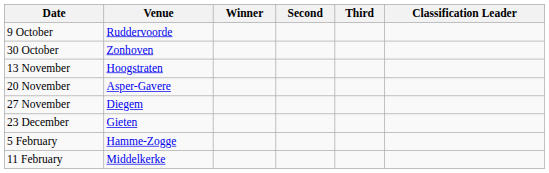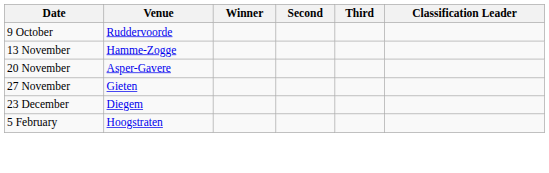 <table class="wikitable" width=85%>
 <tr bgcolor="#efefef">
 <th>Date</th>
 <th>Venue</th>
 <th>Winner</th>
 <th>Second</th>
 <th>Third</th>
 <th>Classification Leader</th>
 </tr>
 <tr>
 <td>9 October</td>
 <td> <a href='#'>Ruddervoorde</a></td>
 <td><strong></strong></td>
 <td></td>
 <td></td>
 <td><strong></strong></td>
 </tr>
 <tr>
-<td>30 October</td>
-<td> <a href='#'>Zonhoven</a></td>
-<td><strong></strong></td>
-<td></td>
-<td></td>
-<td><strong></strong></td>
-</tr>
-<tr>
 <td>13 November</td>
-<td> <a href='#'>Hoogstraten</a></td>
+<td> <a href='#'>Hamme-Zogge</a></td>
 <td><strong></strong></td>
 <td></td>
 <td></td>
 <td><strong></strong></td>
 </tr>
 <tr>
 <td>20 November</td>
 <td> <a href='#'>Asper-Gavere</a></td>
 <td><strong></strong></td>
 <td></td>
 <td></td>
 <td><strong></strong></td>
 </tr>
 <tr>
 <td>27 November</td>
+<td> <a href='#'>Gieten</a></td>
+<td><strong></strong></td>
+<td></td>
+<td></td>
+<td><strong></strong></td>
+</tr>
+<tr>
+<td>23 December</td>
 <td> <a href='#'>Diegem</a></td>
 <td><strong></strong></td>
 <td></td>
 <td></td>
 <td><strong></strong></td>
 </tr>
 <tr>
-<td>23 December</td>
-<td> <a href='#'>Gieten</a></td>
-<td><strong></strong></td>
-<td></td>
-<td></td>
-<td><strong></strong></td>
-</tr>
-<tr>
 <td>5 February</td>
-<td> <a href='#'>Hamme-Zogge</a></td>
-<td><strong></strong></td>
-<td></td>
-<td></td>
-<td><strong></strong></td>
-</tr>
-<tr>
-<td>11 February</td>
-<td> <a href='#'>Middelkerke</a></td>
+<td> <a href='#'>Hoogstraten</a></td>
 <td><strong></strong></td>
 <td></td>
 <td></td>
 <td><strong></strong></td>
 </tr>
 </table>
